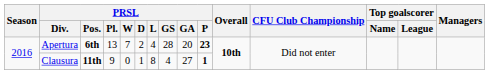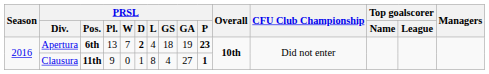 <table class="wikitable">
 <tr style="background:#efefef;">
 <th rowspan="2">Season</th>
 <th colspan="9"><a href='#'>PRSL</a></th>
 <th rowspan="2">Overall</th>
 <th rowspan="2"><a href='#'>CFU Club Championship</a></th>
 <th colspan="2">Top goalscorer</th>
 <th rowspan="2">Managers</th>
 </tr>
 <tr>
 <th>Div.</th>
 <th>Pos.</th>
 <th>Pl.</th>
 <th>W</th>
 <th>D</th>
 <th>L</th>
 <th>GS</th>
 <th>GA</th>
 <th>P</th>
 <th>Name</th>
 <th>League</th>
 </tr>
 <tr>
 <td align=center rowspan="2"><a href='#'>2016</a></td>
 <td align=center><a href='#'>Apertura</a></td>
 <td align=center><strong>6th</strong></td>
 <td align=center>13</td>
 <td align=center>7</td>
-<td align=center>2</td>
+<td align=center><strong>2</strong></td>
 <td align=center>4</td>
-<td align=center>28</td>
-<td align=center>20</td>
+<td align=center>18</td>
+<td align=center>19</td>
 <td align=center><strong>23</strong></td>
 <td align=center rowspan="2"><strong>10th</strong></td>
 <td align=center rowspan="2">Did not enter</td>
 <td align=center rowspan="2"></td>
 <td align=center rowspan="2"></td>
 <td align=center rowspan="2"></td>
 </tr>
 <tr>
 <td align=center><a href='#'>Clausura</a></td>
 <td align=center><strong>11th</strong></td>
 <td align=center>9</td>
 <td align=center>0</td>
 <td align=center>1</td>
 <td align=center>8</td>
 <td align=center>4</td>
 <td align=center>27</td>
 <td align=center><strong>1</strong></td>
 </tr>
 </table>
